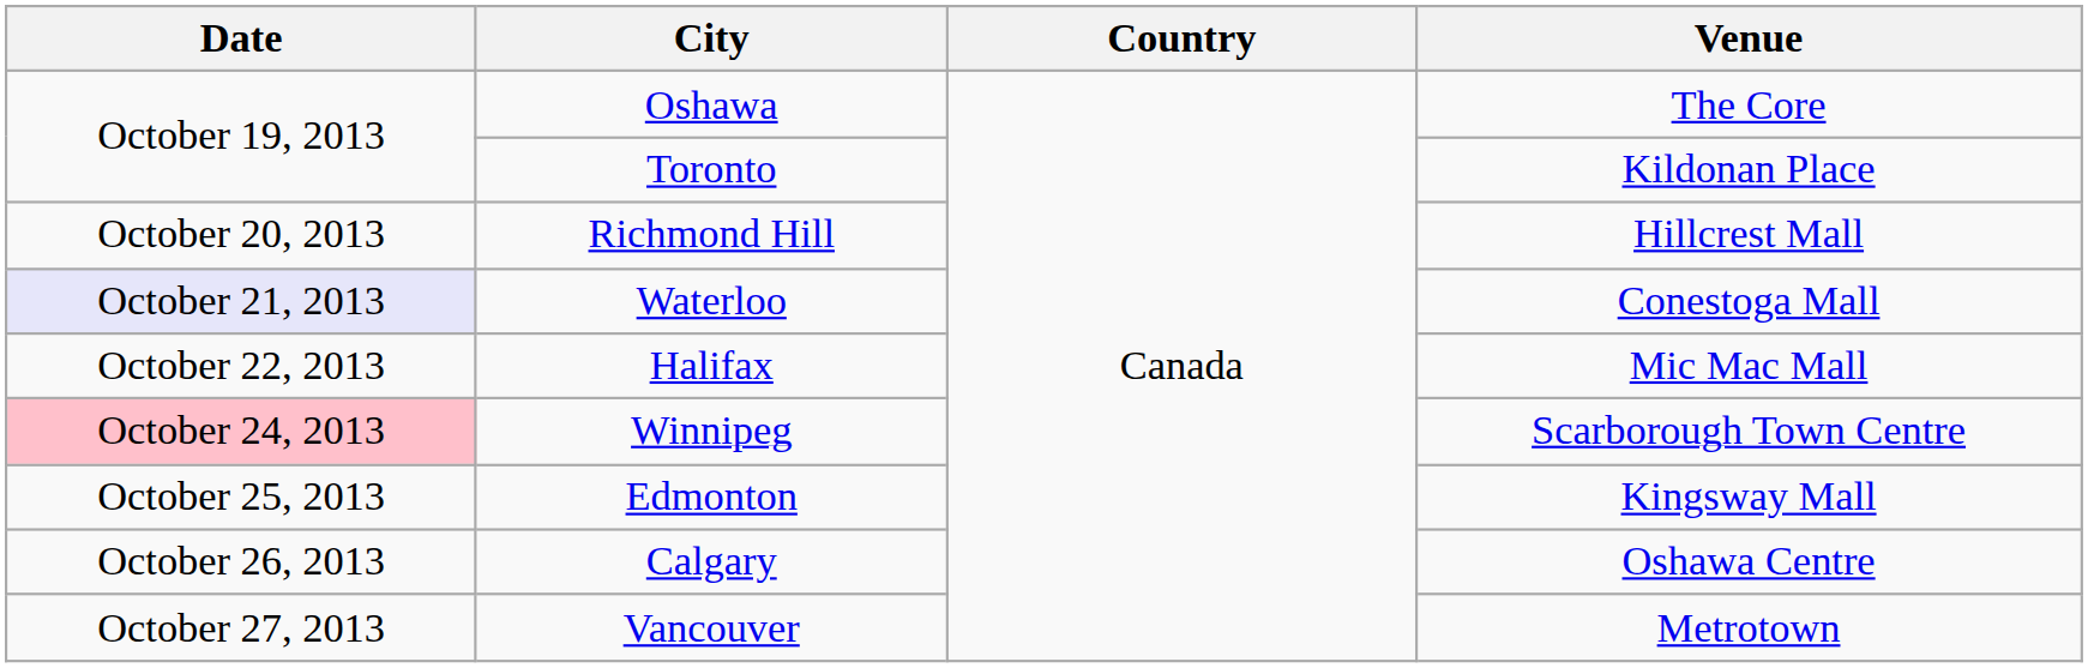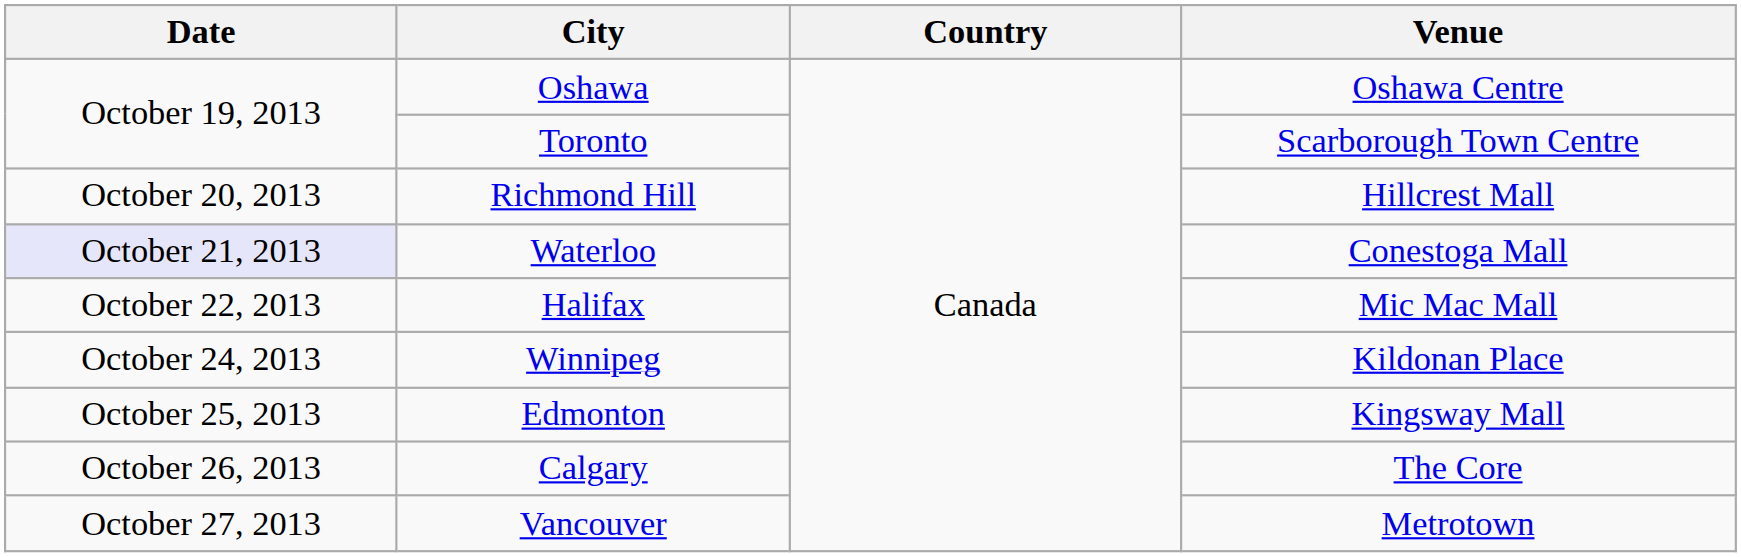 <table class="wikitable" style="text-align:center;">
 <tr>
 <th style="width:175px;">Date</th>
 <th style="width:175px;">City</th>
 <th style="width:175px;">Country</th>
 <th style="width:250px;">Venue</th>
 </tr>
 <tr>
 <td rowspan="2">October 19, 2013</td>
 <td><a href='#'>Oshawa</a></td>
 <td rowspan="9">Canada</td>
-<td><a href='#'>The Core</a></td>
+<td><a href='#'>Oshawa Centre</a></td>
 </tr>
 <tr>
 <td><a href='#'>Toronto</a></td>
-<td><a href='#'>Kildonan Place</a></td>
+<td><a href='#'>Scarborough Town Centre</a></td>
 </tr>
 <tr>
 <td>October 20, 2013</td>
 <td><a href='#'>Richmond Hill</a></td>
 <td><a href='#'>Hillcrest Mall</a></td>
 </tr>
 <tr>
 <td style="background: lavender;">October 21, 2013</td>
 <td><a href='#'>Waterloo</a></td>
 <td><a href='#'>Conestoga Mall</a></td>
 </tr>
 <tr>
 <td>October 22, 2013</td>
 <td><a href='#'>Halifax</a></td>
 <td><a href='#'>Mic Mac Mall</a></td>
 </tr>
 <tr>
-<td style="background: pink;">October 24, 2013</td>
+<td>October 24, 2013</td>
 <td><a href='#'>Winnipeg</a></td>
-<td><a href='#'>Scarborough Town Centre</a></td>
+<td><a href='#'>Kildonan Place</a></td>
 </tr>
 <tr>
 <td>October 25, 2013</td>
 <td><a href='#'>Edmonton</a></td>
 <td><a href='#'>Kingsway Mall</a></td>
 </tr>
 <tr>
 <td>October 26, 2013</td>
 <td><a href='#'>Calgary</a></td>
-<td><a href='#'>Oshawa Centre</a></td>
+<td><a href='#'>The Core</a></td>
 </tr>
 <tr>
 <td>October 27, 2013</td>
 <td><a href='#'>Vancouver</a></td>
 <td><a href='#'>Metrotown</a></td>
 </tr>
 </table>
